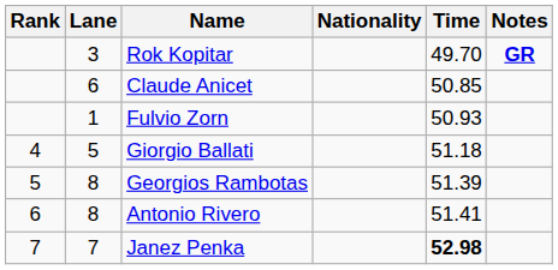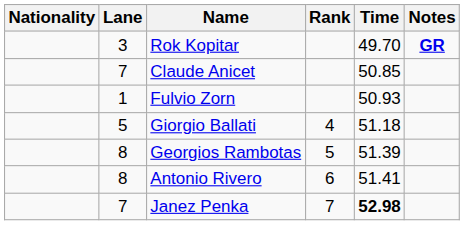 <table class="wikitable sortable" style="text-align:center">
 <tr>
-<th>Rank</th>
+<th>Nationality</th>
 <th>Lane</th>
 <th>Name</th>
-<th>Nationality</th>
+<th>Rank</th>
 <th>Time</th>
 <th>Notes</th>
 </tr>
 <tr>
-<td></td>
+<td align=left></td>
 <td>3</td>
 <td align=left><a href='#'>Rok Kopitar</a></td>
-<td align=left></td>
+<td></td>
 <td>49.70</td>
 <td><strong><a href='#'>GR</a></strong></td>
 </tr>
 <tr>
+<td align=left></td>
+<td>7</td>
+<td align=left><a href='#'>Claude Anicet</a></td>
 <td></td>
-<td>6</td>
-<td align=left><a href='#'>Claude Anicet</a></td>
-<td align=left></td>
 <td>50.85</td>
 <td></td>
 </tr>
 <tr>
-<td></td>
+<td align=left></td>
 <td>1</td>
 <td align=left><a href='#'>Fulvio Zorn</a></td>
-<td align=left></td>
+<td></td>
 <td>50.93</td>
 <td></td>
 </tr>
 <tr>
-<td>4</td>
+<td align=left></td>
 <td>5</td>
 <td align=left><a href='#'>Giorgio Ballati</a></td>
-<td align=left></td>
+<td>4</td>
 <td>51.18</td>
 <td></td>
 </tr>
 <tr>
-<td>5</td>
+<td align=left></td>
 <td>8</td>
 <td align=left><a href='#'>Georgios Rambotas</a></td>
-<td align=left></td>
+<td>5</td>
 <td>51.39</td>
 <td></td>
 </tr>
 <tr>
-<td>6</td>
+<td align=left></td>
 <td>8</td>
 <td align=left><a href='#'>Antonio Rivero</a></td>
-<td align=left></td>
+<td>6</td>
 <td>51.41</td>
 <td></td>
 </tr>
 <tr>
-<td>7</td>
+<td align=left></td>
 <td>7</td>
 <td align=left><a href='#'>Janez Penka</a></td>
-<td align=left></td>
+<td>7</td>
 <td><strong>52.98</strong></td>
 <td></td>
 </tr>
 </table>
